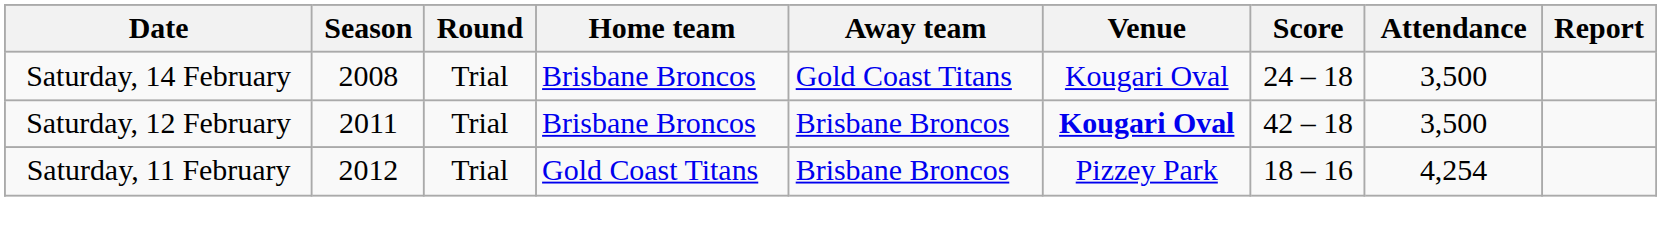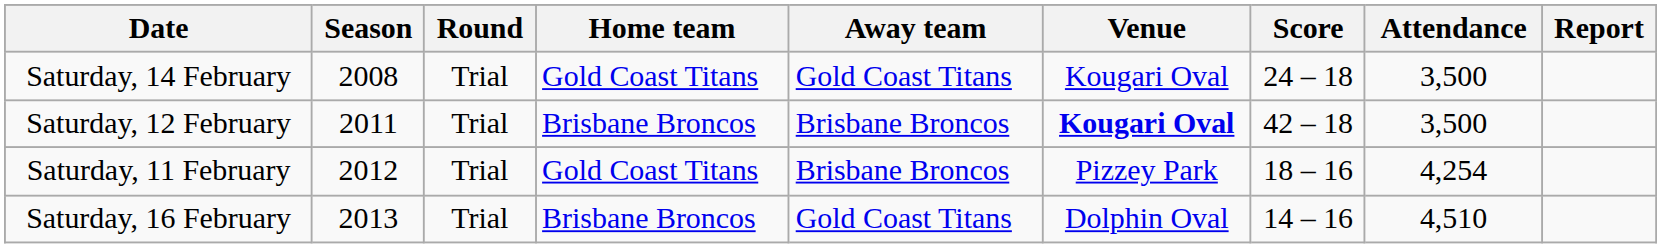 <table class="wikitable" style="text-align:center;" width="100%">
 <tr>
 <th>Date</th>
 <th>Season</th>
 <th>Round</th>
 <th>Home team</th>
 <th>Away team</th>
 <th>Venue</th>
 <th>Score</th>
 <th>Attendance</th>
 <th>Report</th>
 </tr>
 <tr>
 <td>Saturday, 14 February</td>
 <td>2008</td>
 <td>Trial</td>
-<td style="text-align:left;"> <a href='#'>Brisbane Broncos</a></td>
+<td style="text-align:left;"> <a href='#'>Gold Coast Titans</a></td>
 <td style="text-align:left;"> <a href='#'>Gold Coast Titans</a></td>
 <td><a href='#'>Kougari Oval</a></td>
 <td>24 – 18</td>
 <td>3,500</td>
 <td></td>
 </tr>
 <tr>
 <td>Saturday, 12 February</td>
 <td>2011</td>
 <td>Trial</td>
 <td style="text-align:left;"> <a href='#'>Brisbane Broncos</a></td>
 <td style="text-align:left;"> <a href='#'>Brisbane Broncos</a></td>
 <td><strong><a href='#'>Kougari Oval</a></strong></td>
 <td>42 – 18</td>
 <td>3,500</td>
 <td></td>
 </tr>
 <tr>
 <td>Saturday, 11 February</td>
 <td>2012</td>
 <td>Trial</td>
 <td style="text-align:left;"> <a href='#'>Gold Coast Titans</a></td>
 <td style="text-align:left;"> <a href='#'>Brisbane Broncos</a></td>
 <td><a href='#'>Pizzey Park</a></td>
 <td>18 – 16</td>
 <td>4,254</td>
 <td></td>
 </tr>
+<tr>
+<td>Saturday, 16 February</td>
+<td>2013</td>
+<td>Trial</td>
+<td style="text-align:left;"> <a href='#'>Brisbane Broncos</a></td>
+<td style="text-align:left;"> <a href='#'>Gold Coast Titans</a></td>
+<td><a href='#'>Dolphin Oval</a></td>
+<td>14 – 16</td>
+<td>4,510</td>
+<td></td>
+</tr>
 </table>
